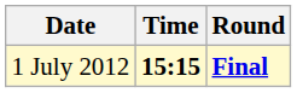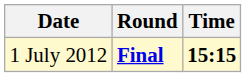 <table class="wikitable">
 <tr>
 <th>Date</th>
+<th>Round</th>
 <th>Time</th>
-<th>Round</th>
 </tr>
 <tr style=background:lemonchiffon>
 <td>1 July 2012</td>
+<td><strong><a href='#'>Final</a></strong></td>
 <td><strong>15:15</strong></td>
-<td><strong><a href='#'>Final</a></strong></td>
 </tr>
 </table>
